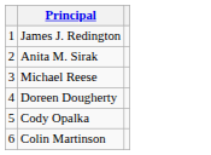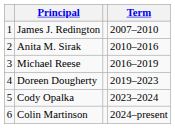 <table class=wikitable>
 <tr style="background:#ccc;">
 <th><strong> </strong></th>
 <th><strong><a href='#'>Principal</a></strong></th>
 <th></th>
+<th><strong><a href='#'>Term</a></strong></th>
 </tr>
 <tr>
 <td>1</td>
 <td>James J. Redington</td>
 <td></td>
+<td>2007–2010</td>
 </tr>
 <tr>
 <td>2</td>
 <td>Anita M. Sirak</td>
 <td></td>
+<td>2010–2016</td>
 </tr>
 <tr>
 <td>3</td>
 <td>Michael Reese</td>
 <td></td>
+<td>2016–2019</td>
 </tr>
 <tr>
 <td>4</td>
 <td>Doreen Dougherty</td>
 <td></td>
+<td>2019–2023</td>
 </tr>
 <tr>
 <td>5</td>
 <td>Cody Opalka</td>
 <td></td>
+<td>2023–2024</td>
 </tr>
 <tr>
 <td>6</td>
 <td>Colin Martinson</td>
 <td></td>
+<td>2024–present</td>
 </tr>
 </table>
